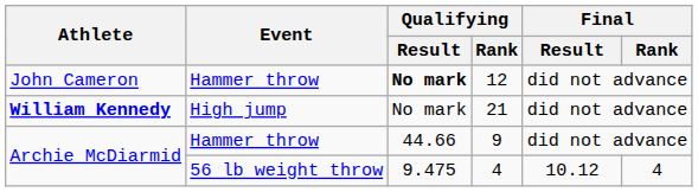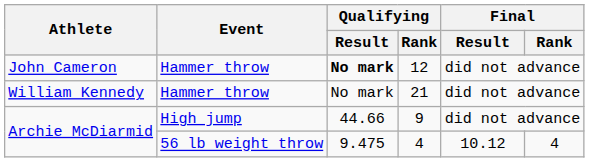 <table class=wikitable style="font-size:90%">
 <tr>
 <th rowspan=2>Athlete</th>
 <th rowspan=2>Event</th>
 <th colspan=2>Qualifying</th>
 <th colspan=2>Final</th>
 </tr>
 <tr>
 <th>Result</th>
 <th>Rank</th>
 <th>Result</th>
 <th>Rank</th>
 </tr>
 <tr>
 <td><a href='#'>John Cameron</a></td>
 <td><a href='#'>Hammer throw</a></td>
 <td align=center><strong>No mark</strong></td>
 <td align=center>12</td>
 <td align=center colspan=2>did not advance</td>
 </tr>
 <tr>
-<td><strong><a href='#'>William Kennedy</a></strong></td>
-<td><a href='#'>High jump</a></td>
+<td><a href='#'>William Kennedy</a></td>
+<td><a href='#'>Hammer throw</a></td>
 <td align=center>No mark</td>
 <td align=center>21</td>
 <td align=center colspan=2>did not advance</td>
 </tr>
 <tr>
 <td rowspan=2><a href='#'>Archie McDiarmid</a></td>
-<td><a href='#'>Hammer throw</a></td>
+<td><a href='#'>High jump</a></td>
 <td align=center>44.66</td>
 <td align=center>9</td>
 <td align=center colspan=2>did not advance</td>
 </tr>
 <tr>
 <td><a href='#'>56 lb weight throw</a></td>
 <td align=center>9.475</td>
 <td align=center>4</td>
 <td align=center>10.12</td>
 <td align=center>4</td>
 </tr>
 </table>
